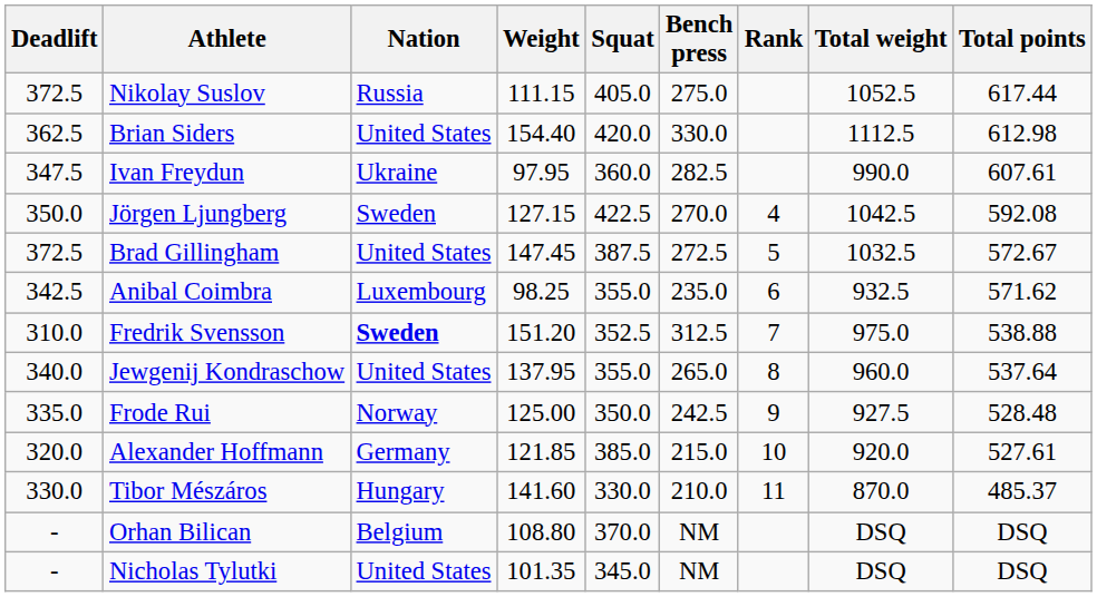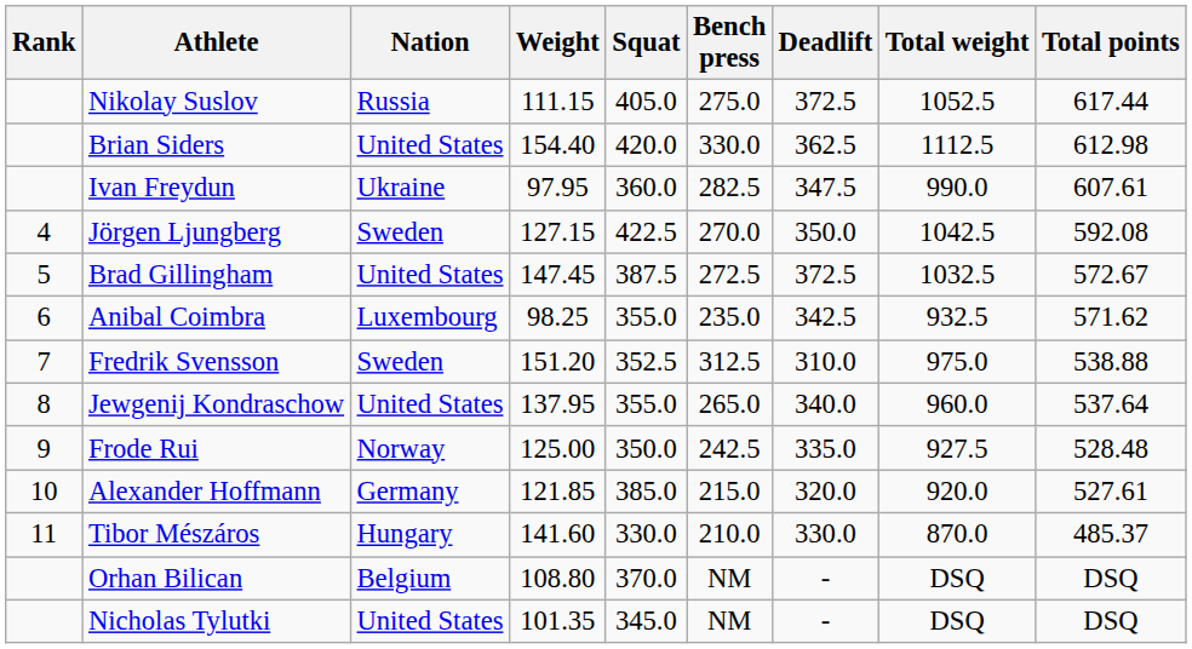 <table class="wikitable sortable" style="text-align:center">
 <tr>
-<th>Deadlift</th>
+<th>Rank</th>
 <th>Athlete</th>
 <th>Nation</th>
 <th>Weight</th>
 <th>Squat</th>
 <th>Bench<br>press</th>
-<th>Rank</th>
+<th>Deadlift</th>
 <th>Total weight</th>
 <th>Total points</th>
 </tr>
 <tr>
-<td>372.5</td>
+<td></td>
 <td align=left><a href='#'>Nikolay Suslov</a></td>
 <td align=left> <a href='#'>Russia</a></td>
 <td>111.15</td>
 <td>405.0</td>
 <td>275.0</td>
-<td></td>
+<td>372.5</td>
 <td>1052.5</td>
 <td>617.44</td>
 </tr>
 <tr>
-<td>362.5</td>
+<td></td>
 <td align=left><a href='#'>Brian Siders</a></td>
 <td align=left> <a href='#'>United States</a></td>
 <td>154.40</td>
 <td>420.0</td>
 <td>330.0</td>
-<td></td>
+<td>362.5</td>
 <td>1112.5</td>
 <td>612.98</td>
 </tr>
 <tr>
-<td>347.5</td>
+<td></td>
 <td align=left><a href='#'>Ivan Freydun</a></td>
 <td align=left> <a href='#'>Ukraine</a></td>
 <td>97.95</td>
 <td>360.0</td>
 <td>282.5</td>
-<td></td>
+<td>347.5</td>
 <td>990.0</td>
 <td>607.61</td>
 </tr>
 <tr>
-<td>350.0</td>
+<td>4</td>
 <td align=left><a href='#'>Jörgen Ljungberg</a></td>
 <td align=left> <a href='#'>Sweden</a></td>
 <td>127.15</td>
 <td>422.5</td>
 <td>270.0</td>
-<td>4</td>
+<td>350.0</td>
 <td>1042.5</td>
 <td>592.08</td>
 </tr>
 <tr>
-<td>372.5</td>
+<td>5</td>
 <td align=left><a href='#'>Brad Gillingham</a></td>
 <td align=left> <a href='#'>United States</a></td>
 <td>147.45</td>
 <td>387.5</td>
 <td>272.5</td>
-<td>5</td>
+<td>372.5</td>
 <td>1032.5</td>
 <td>572.67</td>
 </tr>
 <tr>
-<td>342.5</td>
+<td>6</td>
 <td align=left><a href='#'>Anibal Coimbra</a></td>
 <td align=left> <a href='#'>Luxembourg</a></td>
 <td>98.25</td>
 <td>355.0</td>
 <td>235.0</td>
-<td>6</td>
+<td>342.5</td>
 <td>932.5</td>
 <td>571.62</td>
 </tr>
 <tr>
-<td>310.0</td>
+<td>7</td>
 <td align=left><a href='#'>Fredrik Svensson</a></td>
-<td align=left><strong> <a href='#'>Sweden</a></strong></td>
+<td align=left> <a href='#'>Sweden</a></td>
 <td>151.20</td>
 <td>352.5</td>
 <td>312.5</td>
-<td>7</td>
+<td>310.0</td>
 <td>975.0</td>
 <td>538.88</td>
 </tr>
 <tr>
-<td>340.0</td>
+<td>8</td>
 <td align=left><a href='#'>Jewgenij Kondraschow</a></td>
 <td align=left> <a href='#'>United States</a></td>
 <td>137.95</td>
 <td>355.0</td>
 <td>265.0</td>
-<td>8</td>
+<td>340.0</td>
 <td>960.0</td>
 <td>537.64</td>
 </tr>
 <tr>
-<td>335.0</td>
+<td>9</td>
 <td align=left><a href='#'>Frode Rui</a></td>
 <td align=left> <a href='#'>Norway</a></td>
 <td>125.00</td>
 <td>350.0</td>
 <td>242.5</td>
-<td>9</td>
+<td>335.0</td>
 <td>927.5</td>
 <td>528.48</td>
 </tr>
 <tr>
-<td>320.0</td>
+<td>10</td>
 <td align=left><a href='#'>Alexander Hoffmann</a></td>
 <td align=left> <a href='#'>Germany</a></td>
 <td>121.85</td>
 <td>385.0</td>
 <td>215.0</td>
-<td>10</td>
+<td>320.0</td>
 <td>920.0</td>
 <td>527.61</td>
 </tr>
 <tr>
-<td>330.0</td>
+<td>11</td>
 <td align=left><a href='#'>Tibor Mészáros</a></td>
 <td align=left> <a href='#'>Hungary</a></td>
 <td>141.60</td>
 <td>330.0</td>
 <td>210.0</td>
-<td>11</td>
+<td>330.0</td>
 <td>870.0</td>
 <td>485.37</td>
 </tr>
 <tr>
-<td>-</td>
+<td></td>
 <td align=left><a href='#'>Orhan Bilican</a></td>
 <td align=left> <a href='#'>Belgium</a></td>
 <td>108.80</td>
 <td>370.0</td>
 <td>NM</td>
-<td></td>
+<td>-</td>
 <td>DSQ</td>
 <td>DSQ</td>
 </tr>
 <tr>
-<td>-</td>
+<td></td>
 <td align=left><a href='#'>Nicholas Tylutki</a></td>
 <td align=left> <a href='#'>United States</a></td>
 <td>101.35</td>
 <td>345.0</td>
 <td>NM</td>
-<td></td>
+<td>-</td>
 <td>DSQ</td>
 <td>DSQ</td>
 </tr>
 </table>
